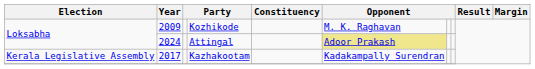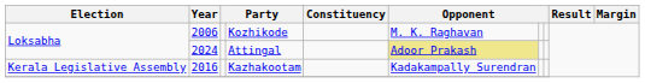 <table class="sortable wikitable">
 <tr>
 <th>Election</th>
 <th>Year</th>
 <th colspan = "2">Party</th>
 <th>Constituency</th>
 <th colspan = "3">Opponent</th>
 <th>Result</th>
 <th>Margin</th>
 </tr>
 <tr>
 <td rowspan = "2"><a href='#'>Loksabha</a></td>
-<td><a href='#'>2009</a></td>
+<td><a href='#'>2006</a></td>
 <td></td>
 <td><a href='#'>Kozhikode</a></td>
 <td></td>
 <td><a href='#'>M. K. Raghavan</a></td>
 <td></td>
 <td></td>
 </tr>
 <tr>
 <td><a href='#'>2024</a></td>
 <td></td>
 <td><a href='#'>Attingal</a></td>
 <td></td>
 <td style="background: khaki;"><a href='#'>Adoor Prakash</a></td>
 <td></td>
 <td></td>
 </tr>
 <tr>
 <td><a href='#'>Kerala Legislative Assembly</a></td>
-<td><a href='#'>2017</a></td>
+<td><a href='#'>2016</a></td>
 <td></td>
 <td><a href='#'>Kazhakootam</a></td>
 <td></td>
 <td><a href='#'>Kadakampally Surendran</a></td>
 <td></td>
 <td> </td>
 </tr>
 <tr>
 </tr>
 </table>
